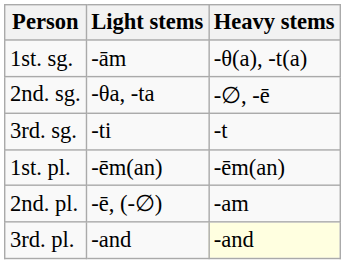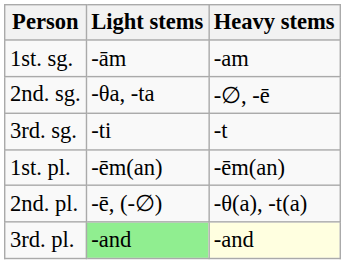 <table class="wikitable">
 <tr>
 <th>Person</th>
 <th>Light stems</th>
 <th>Heavy stems</th>
 </tr>
 <tr>
 <td>1st. sg.</td>
 <td>-ām</td>
-<td>-θ(a), -t(a)</td>
+<td>-am</td>
 </tr>
 <tr>
 <td>2nd. sg.</td>
 <td>-θa, -ta</td>
 <td>-∅, -ē</td>
 </tr>
 <tr>
 <td>3rd. sg.</td>
 <td>-ti</td>
 <td>-t</td>
 </tr>
 <tr>
 <td>1st. pl.</td>
 <td>-ēm(an)</td>
 <td>-ēm(an)</td>
 </tr>
 <tr>
 <td>2nd. pl.</td>
 <td>-ē, (-∅)</td>
-<td>-am</td>
+<td>-θ(a), -t(a)</td>
 </tr>
 <tr>
 <td>3rd. pl.</td>
-<td>-and</td>
+<td style="background: lightgreen;">-and</td>
 <td style="background: lightyellow;">-and</td>
 </tr>
 </table>
